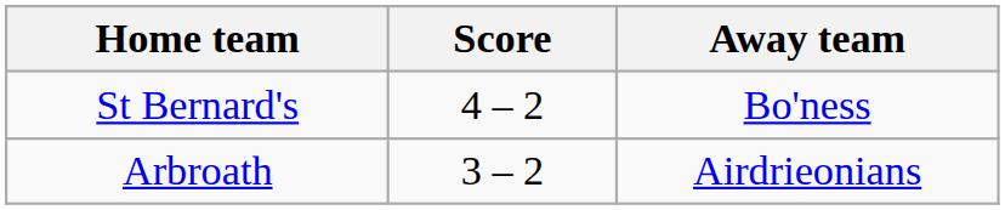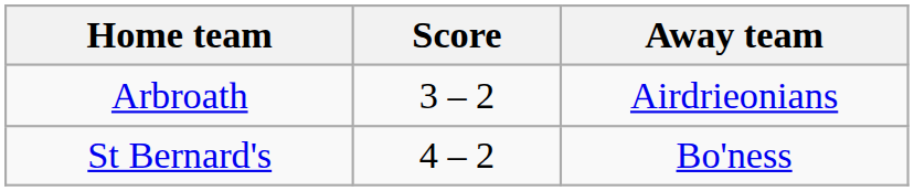 <table class="wikitable" style="text-align: center">
 <tr>
 <th width=140>Home team</th>
 <th width=80>Score</th>
 <th width=140>Away team</th>
 </tr>
 <tr>
+<td><a href='#'>Arbroath</a></td>
+<td>3 – 2</td>
+<td><a href='#'>Airdrieonians</a></td>
+</tr>
+<tr>
 <td><a href='#'>St Bernard's</a></td>
 <td>4 – 2</td>
 <td><a href='#'>Bo'ness</a></td>
 </tr>
-<tr>
-<td><a href='#'>Arbroath</a></td>
-<td>3 – 2</td>
-<td><a href='#'>Airdrieonians</a></td>
-</tr>
 </table>
